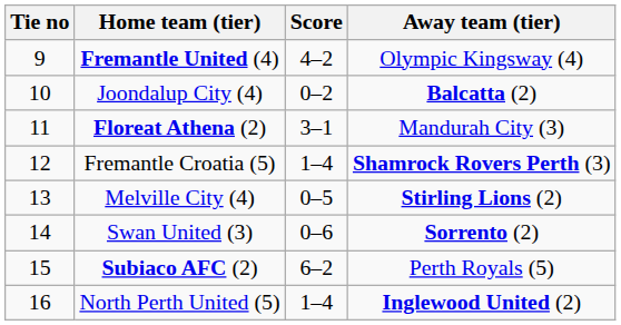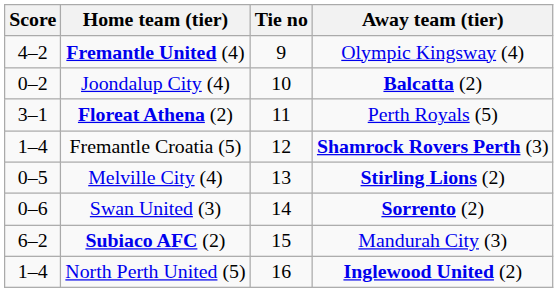 <table class="wikitable" style="text-align:center">
 <tr>
+<th>Score</th>
+<th>Home team (tier)</th>
 <th>Tie no</th>
-<th>Home team (tier)</th>
-<th>Score</th>
 <th>Away team (tier)</th>
 </tr>
 <tr>
+<td>4–2</td>
+<td><strong><a href='#'>Fremantle United</a></strong> (4)</td>
 <td>9</td>
-<td><strong><a href='#'>Fremantle United</a></strong> (4)</td>
-<td>4–2</td>
 <td><a href='#'>Olympic Kingsway</a> (4)</td>
 </tr>
 <tr>
+<td>0–2</td>
+<td><a href='#'>Joondalup City</a> (4)</td>
 <td>10</td>
-<td><a href='#'>Joondalup City</a> (4)</td>
-<td>0–2</td>
 <td><strong><a href='#'>Balcatta</a></strong> (2)</td>
 </tr>
 <tr>
+<td>3–1</td>
+<td><strong><a href='#'>Floreat Athena</a></strong> (2)</td>
 <td>11</td>
-<td><strong><a href='#'>Floreat Athena</a></strong> (2)</td>
-<td>3–1</td>
+<td><a href='#'>Perth Royals</a> (5)</td>
+</tr>
+<tr>
+<td>1–4</td>
+<td>Fremantle Croatia (5)</td>
+<td>12</td>
+<td><strong><a href='#'>Shamrock Rovers Perth</a></strong> (3)</td>
+</tr>
+<tr>
+<td>0–5</td>
+<td><a href='#'>Melville City</a> (4)</td>
+<td>13</td>
+<td><strong><a href='#'>Stirling Lions</a></strong> (2)</td>
+</tr>
+<tr>
+<td>0–6</td>
+<td><a href='#'>Swan United</a> (3)</td>
+<td>14</td>
+<td><strong><a href='#'>Sorrento</a></strong> (2)</td>
+</tr>
+<tr>
+<td>6–2</td>
+<td><strong><a href='#'>Subiaco AFC</a></strong> (2)</td>
+<td>15</td>
 <td><a href='#'>Mandurah City</a> (3)</td>
 </tr>
 <tr>
-<td>12</td>
-<td>Fremantle Croatia (5)</td>
 <td>1–4</td>
-<td><strong><a href='#'>Shamrock Rovers Perth</a></strong> (3)</td>
-</tr>
-<tr>
-<td>13</td>
-<td><a href='#'>Melville City</a> (4)</td>
-<td>0–5</td>
-<td><strong><a href='#'>Stirling Lions</a></strong> (2)</td>
-</tr>
-<tr>
-<td>14</td>
-<td><a href='#'>Swan United</a> (3)</td>
-<td>0–6</td>
-<td><strong><a href='#'>Sorrento</a></strong> (2)</td>
-</tr>
-<tr>
-<td>15</td>
-<td><strong><a href='#'>Subiaco AFC</a></strong> (2)</td>
-<td>6–2</td>
-<td><a href='#'>Perth Royals</a> (5)</td>
-</tr>
-<tr>
+<td><a href='#'>North Perth United</a> (5)</td>
 <td>16</td>
-<td><a href='#'>North Perth United</a> (5)</td>
-<td>1–4</td>
 <td><strong><a href='#'>Inglewood United</a></strong> (2)</td>
 </tr>
 </table>
